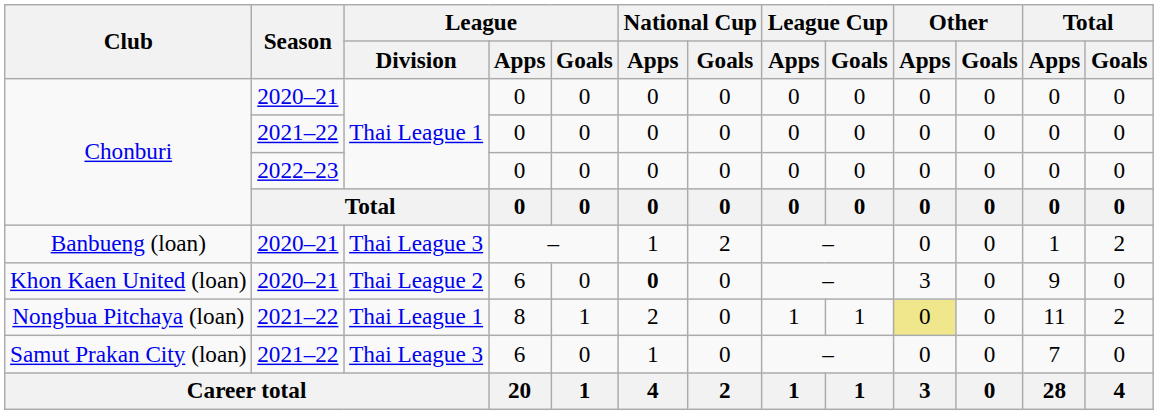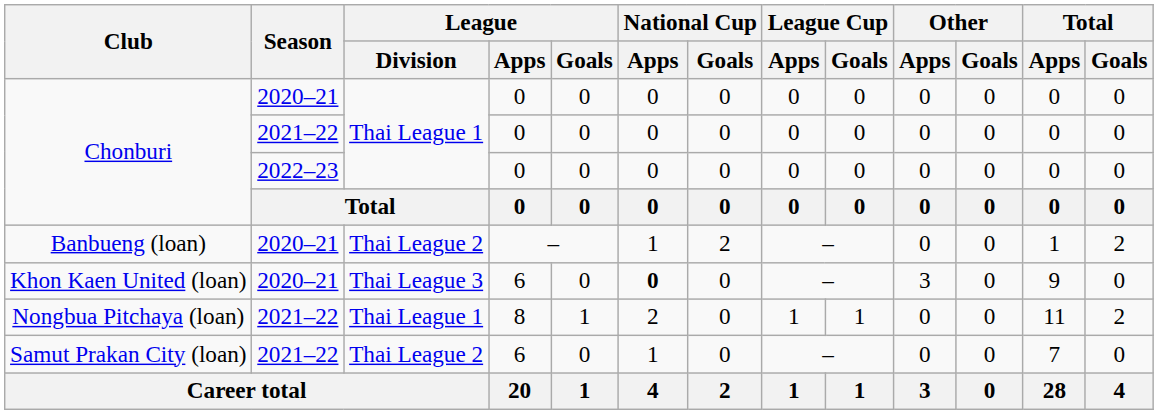 <table class="wikitable" style="text-align: center">
 <tr>
 <th rowspan="2">Club</th>
 <th rowspan="2">Season</th>
 <th colspan="3">League</th>
 <th colspan="2">National Cup</th>
 <th colspan="2">League Cup</th>
 <th colspan="2">Other</th>
 <th colspan="2">Total</th>
 </tr>
 <tr>
 <th>Division</th>
 <th>Apps</th>
 <th>Goals</th>
 <th>Apps</th>
 <th>Goals</th>
 <th>Apps</th>
 <th>Goals</th>
 <th>Apps</th>
 <th>Goals</th>
 <th>Apps</th>
 <th>Goals</th>
 </tr>
 <tr>
 <td rowspan="4"><a href='#'>Chonburi</a></td>
 <td><a href='#'>2020–21</a></td>
 <td rowspan="3"><a href='#'>Thai League 1</a></td>
 <td>0</td>
 <td>0</td>
 <td>0</td>
 <td>0</td>
 <td>0</td>
 <td>0</td>
 <td>0</td>
 <td>0</td>
 <td>0</td>
 <td>0</td>
 </tr>
 <tr>
 <td><a href='#'>2021–22</a></td>
 <td>0</td>
 <td>0</td>
 <td>0</td>
 <td>0</td>
 <td>0</td>
 <td>0</td>
 <td>0</td>
 <td>0</td>
 <td>0</td>
 <td>0</td>
 </tr>
 <tr>
 <td><a href='#'>2022–23</a></td>
 <td>0</td>
 <td>0</td>
 <td>0</td>
 <td>0</td>
 <td>0</td>
 <td>0</td>
 <td>0</td>
 <td>0</td>
 <td>0</td>
 <td>0</td>
 </tr>
 <tr>
 <th colspan="2"><strong>Total</strong></th>
 <th>0</th>
 <th>0</th>
 <th>0</th>
 <th>0</th>
 <th>0</th>
 <th>0</th>
 <th>0</th>
 <th>0</th>
 <th>0</th>
 <th>0</th>
 </tr>
 <tr>
 <td><a href='#'>Banbueng</a> (loan)</td>
 <td><a href='#'>2020–21</a></td>
-<td><a href='#'>Thai League 3</a></td>
+<td><a href='#'>Thai League 2</a></td>
 <td colspan="2">–</td>
 <td>1</td>
 <td>2</td>
 <td colspan="2">–</td>
 <td>0</td>
 <td>0</td>
 <td>1</td>
 <td>2</td>
 </tr>
 <tr>
 <td><a href='#'>Khon Kaen United</a> (loan)</td>
 <td><a href='#'>2020–21</a></td>
-<td><a href='#'>Thai League 2</a></td>
+<td><a href='#'>Thai League 3</a></td>
 <td>6</td>
 <td>0</td>
 <td><strong>0</strong></td>
 <td>0</td>
 <td colspan="2">–</td>
 <td>3</td>
 <td>0</td>
 <td>9</td>
 <td>0</td>
 </tr>
 <tr>
 <td><a href='#'>Nongbua Pitchaya</a> (loan)</td>
 <td><a href='#'>2021–22</a></td>
 <td><a href='#'>Thai League 1</a></td>
 <td>8</td>
 <td>1</td>
 <td>2</td>
 <td>0</td>
 <td>1</td>
 <td>1</td>
-<td style="background: khaki;">0</td>
+<td>0</td>
 <td>0</td>
 <td>11</td>
 <td>2</td>
 </tr>
 <tr>
 <td><a href='#'>Samut Prakan City</a> (loan)</td>
 <td><a href='#'>2021–22</a></td>
-<td><a href='#'>Thai League 3</a></td>
+<td><a href='#'>Thai League 2</a></td>
 <td>6</td>
 <td>0</td>
 <td>1</td>
 <td>0</td>
 <td colspan="2">–</td>
 <td>0</td>
 <td>0</td>
 <td>7</td>
 <td>0</td>
 </tr>
 <tr>
 <th colspan="3"><strong>Career total</strong></th>
 <th>20</th>
 <th>1</th>
 <th>4</th>
 <th>2</th>
 <th>1</th>
 <th>1</th>
 <th>3</th>
 <th>0</th>
 <th>28</th>
 <th>4</th>
 </tr>
 </table>
